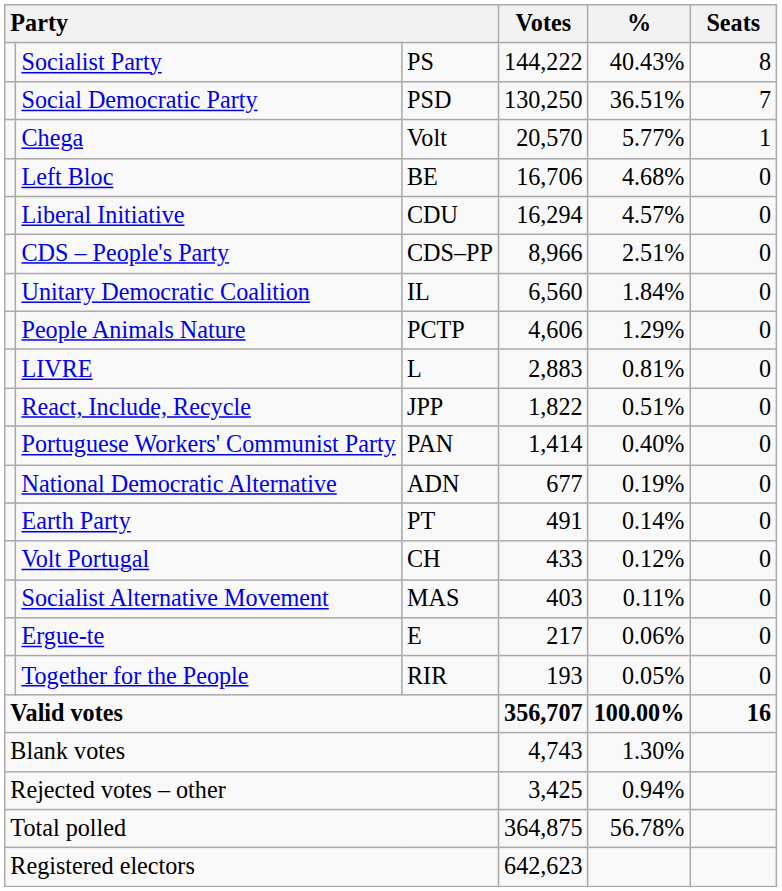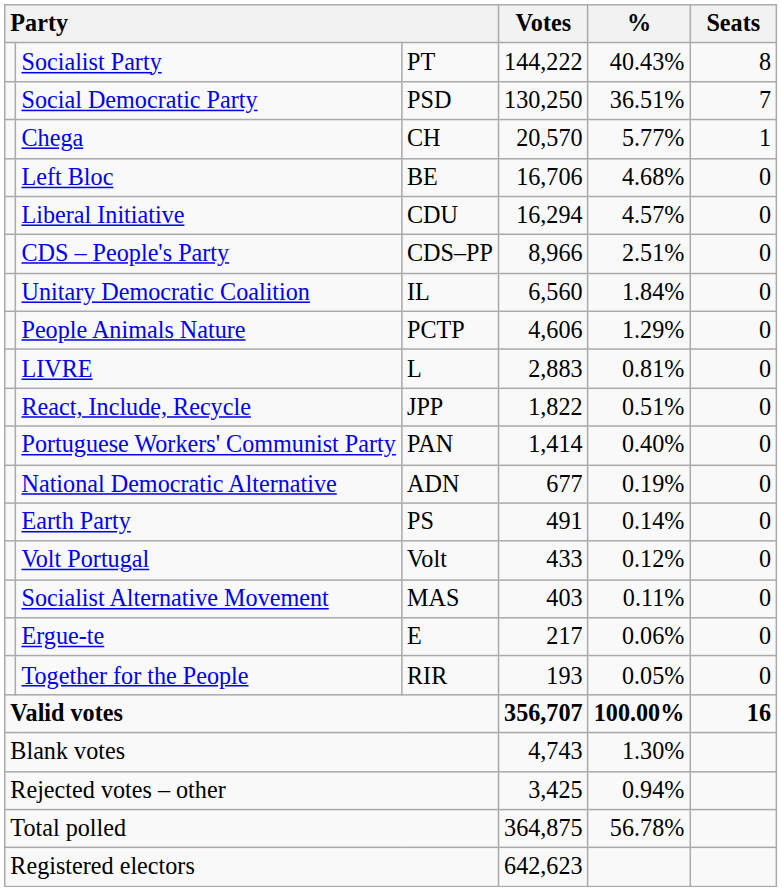 <table class="wikitable" border="1" style="text-align:right;">
 <tr>
 <th style="text-align:left;" colspan=3>Party</th>
 <th align=center width="50">Votes</th>
 <th align=center width="50">%</th>
 <th align=center width="50">Seats</th>
 </tr>
 <tr>
 <td></td>
 <td align=left><a href='#'>Socialist Party</a></td>
-<td align=left>PS</td>
+<td align=left>PT</td>
 <td>144,222</td>
 <td>40.43%</td>
 <td>8</td>
 </tr>
 <tr>
 <td></td>
 <td align=left><a href='#'>Social Democratic Party</a></td>
 <td align=left>PSD</td>
 <td>130,250</td>
 <td>36.51%</td>
 <td>7</td>
 </tr>
 <tr>
 <td></td>
 <td align=left><a href='#'>Chega</a></td>
-<td align=left>Volt</td>
+<td align=left>CH</td>
 <td>20,570</td>
 <td>5.77%</td>
 <td>1</td>
 </tr>
 <tr>
 <td></td>
 <td align=left><a href='#'>Left Bloc</a></td>
 <td align=left>BE</td>
 <td>16,706</td>
 <td>4.68%</td>
 <td>0</td>
 </tr>
 <tr>
 <td></td>
 <td align=left><a href='#'>Liberal Initiative</a></td>
 <td align=left>CDU</td>
 <td>16,294</td>
 <td>4.57%</td>
 <td>0</td>
 </tr>
 <tr>
 <td></td>
 <td align=left><a href='#'>CDS – People's Party</a></td>
 <td align=left style="white-space: nowrap;">CDS–PP</td>
 <td>8,966</td>
 <td>2.51%</td>
 <td>0</td>
 </tr>
 <tr>
 <td></td>
 <td align=left style="white-space: nowrap;"><a href='#'>Unitary Democratic Coalition</a></td>
 <td align=left>IL</td>
 <td>6,560</td>
 <td>1.84%</td>
 <td>0</td>
 </tr>
 <tr>
 <td></td>
 <td align=left><a href='#'>People Animals Nature</a></td>
 <td align=left>PCTP</td>
 <td>4,606</td>
 <td>1.29%</td>
 <td>0</td>
 </tr>
 <tr>
 <td></td>
 <td align=left><a href='#'>LIVRE</a></td>
 <td align=left>L</td>
 <td>2,883</td>
 <td>0.81%</td>
 <td>0</td>
 </tr>
 <tr>
 <td></td>
 <td align=left><a href='#'>React, Include, Recycle</a></td>
 <td align=left>JPP</td>
 <td>1,822</td>
 <td>0.51%</td>
 <td>0</td>
 </tr>
 <tr>
 <td></td>
 <td align=left><a href='#'>Portuguese Workers' Communist Party</a></td>
 <td align=left>PAN</td>
 <td>1,414</td>
 <td>0.40%</td>
 <td>0</td>
 </tr>
 <tr>
 <td></td>
 <td align=left><a href='#'>National Democratic Alternative</a></td>
 <td align=left>ADN</td>
 <td>677</td>
 <td>0.19%</td>
 <td>0</td>
 </tr>
 <tr>
 <td></td>
 <td align=left><a href='#'>Earth Party</a></td>
-<td align=left>PT</td>
+<td align=left>PS</td>
 <td>491</td>
 <td>0.14%</td>
 <td>0</td>
 </tr>
 <tr>
 <td></td>
 <td align=left><a href='#'>Volt Portugal</a></td>
-<td align=left>CH</td>
+<td align=left>Volt</td>
 <td>433</td>
 <td>0.12%</td>
 <td>0</td>
 </tr>
 <tr>
 <td></td>
 <td align=left><a href='#'>Socialist Alternative Movement</a></td>
 <td align=left>MAS</td>
 <td>403</td>
 <td>0.11%</td>
 <td>0</td>
 </tr>
 <tr>
 <td></td>
 <td align=left><a href='#'>Ergue-te</a></td>
 <td align=left>E</td>
 <td>217</td>
 <td>0.06%</td>
 <td>0</td>
 </tr>
 <tr>
 <td></td>
 <td align=left><a href='#'>Together for the People</a></td>
 <td align=left>RIR</td>
 <td>193</td>
 <td>0.05%</td>
 <td>0</td>
 </tr>
 <tr style="font-weight:bold">
 <td align=left colspan=3>Valid votes</td>
 <td>356,707</td>
 <td>100.00%</td>
 <td>16</td>
 </tr>
 <tr>
 <td align=left colspan=3>Blank votes</td>
 <td>4,743</td>
 <td>1.30%</td>
 <td></td>
 </tr>
 <tr>
 <td align=left colspan=3>Rejected votes – other</td>
 <td>3,425</td>
 <td>0.94%</td>
 <td></td>
 </tr>
 <tr>
 <td align=left colspan=3>Total polled</td>
 <td>364,875</td>
 <td>56.78%</td>
 <td></td>
 </tr>
 <tr>
 <td align=left colspan=3>Registered electors</td>
 <td>642,623</td>
 <td></td>
 <td></td>
 </tr>
 </table>
